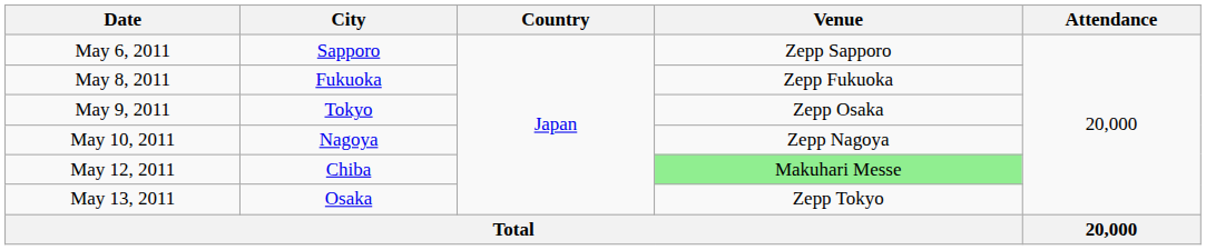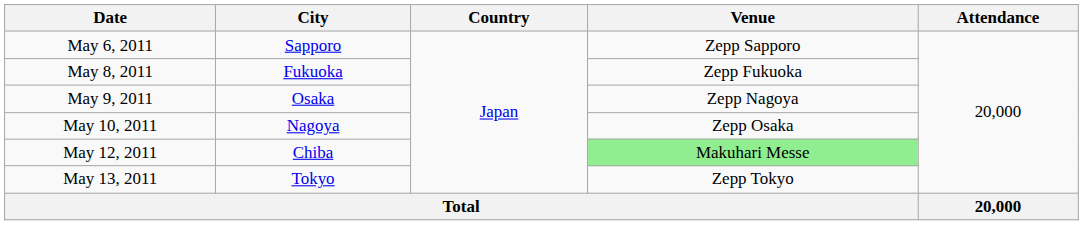 <table class="wikitable" style="text-align:center;">
 <tr>
 <th scope="col" style="width:12em;">Date</th>
 <th scope="col" style="width:11em;">City</th>
 <th scope="col" style="width:10em;">Country</th>
 <th scope="col" style="width:19em;">Venue</th>
 <th scope="col" style="width:9em;">Attendance</th>
 </tr>
 <tr>
 <td>May 6, 2011</td>
 <td><a href='#'>Sapporo</a></td>
 <td rowspan="6"><a href='#'>Japan</a></td>
 <td>Zepp Sapporo</td>
 <td rowspan="6">20,000</td>
 </tr>
 <tr>
 <td>May 8, 2011</td>
 <td><a href='#'>Fukuoka</a></td>
 <td>Zepp Fukuoka</td>
 </tr>
 <tr>
 <td>May 9, 2011</td>
-<td><a href='#'>Tokyo</a></td>
-<td>Zepp Osaka</td>
+<td><a href='#'>Osaka</a></td>
+<td>Zepp Nagoya</td>
 </tr>
 <tr>
 <td>May 10, 2011</td>
 <td><a href='#'>Nagoya</a></td>
-<td>Zepp Nagoya</td>
+<td>Zepp Osaka</td>
 </tr>
 <tr>
 <td>May 12, 2011</td>
 <td><a href='#'>Chiba</a></td>
 <td style="background: lightgreen;">Makuhari Messe</td>
 </tr>
 <tr>
 <td>May 13, 2011</td>
-<td><a href='#'>Osaka</a></td>
+<td><a href='#'>Tokyo</a></td>
 <td>Zepp Tokyo</td>
 </tr>
 <tr>
 <th colspan="4">Total</th>
 <th>20,000</th>
 </tr>
 </table>
